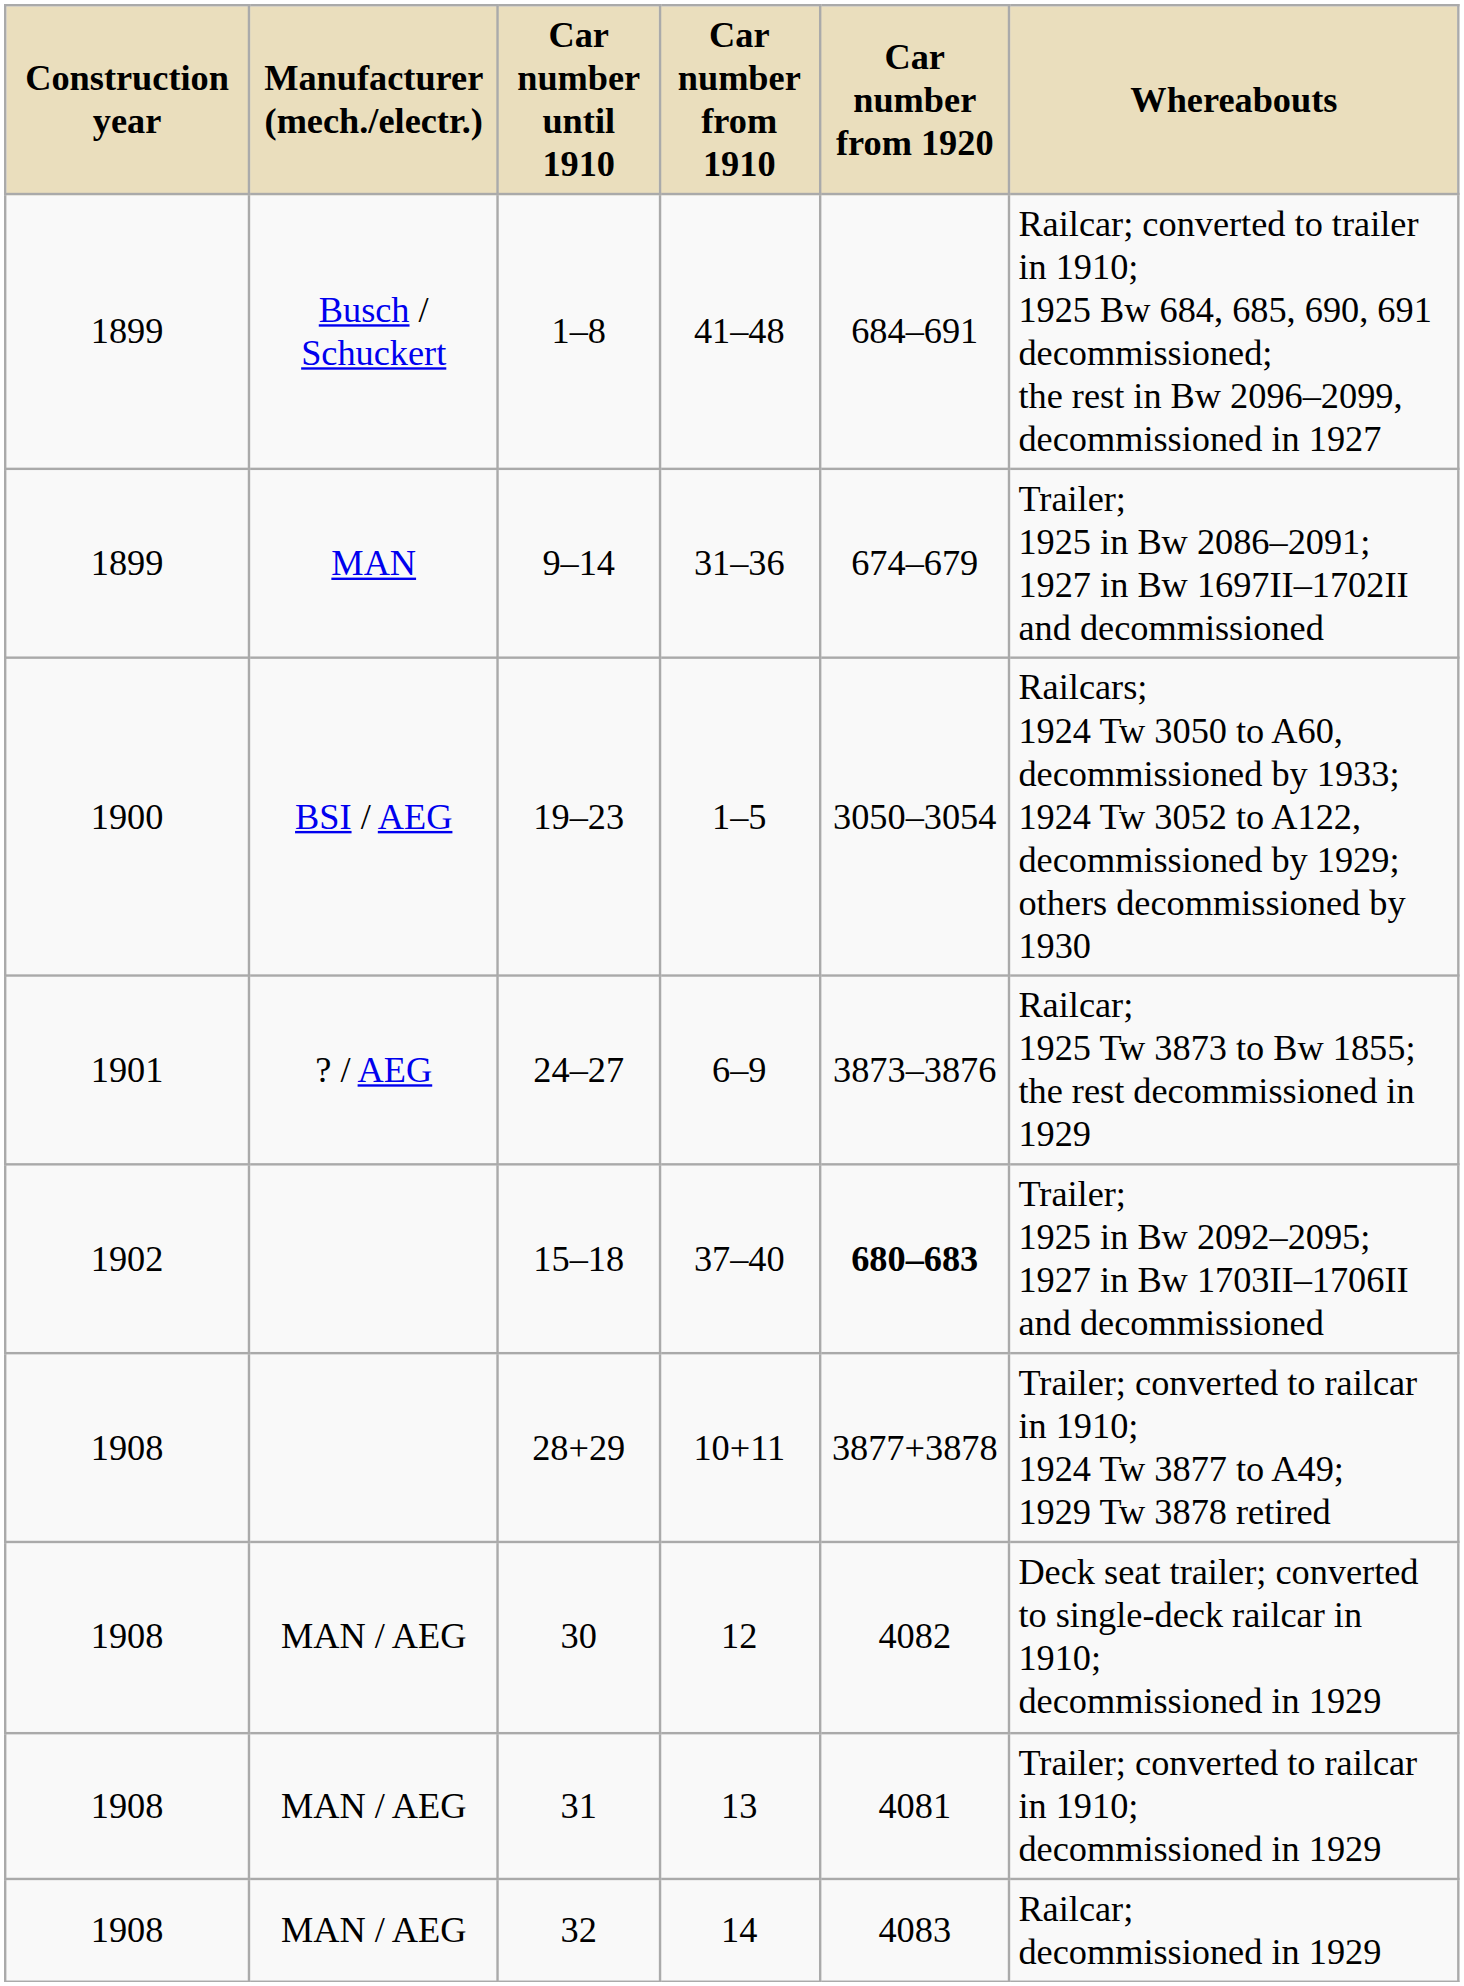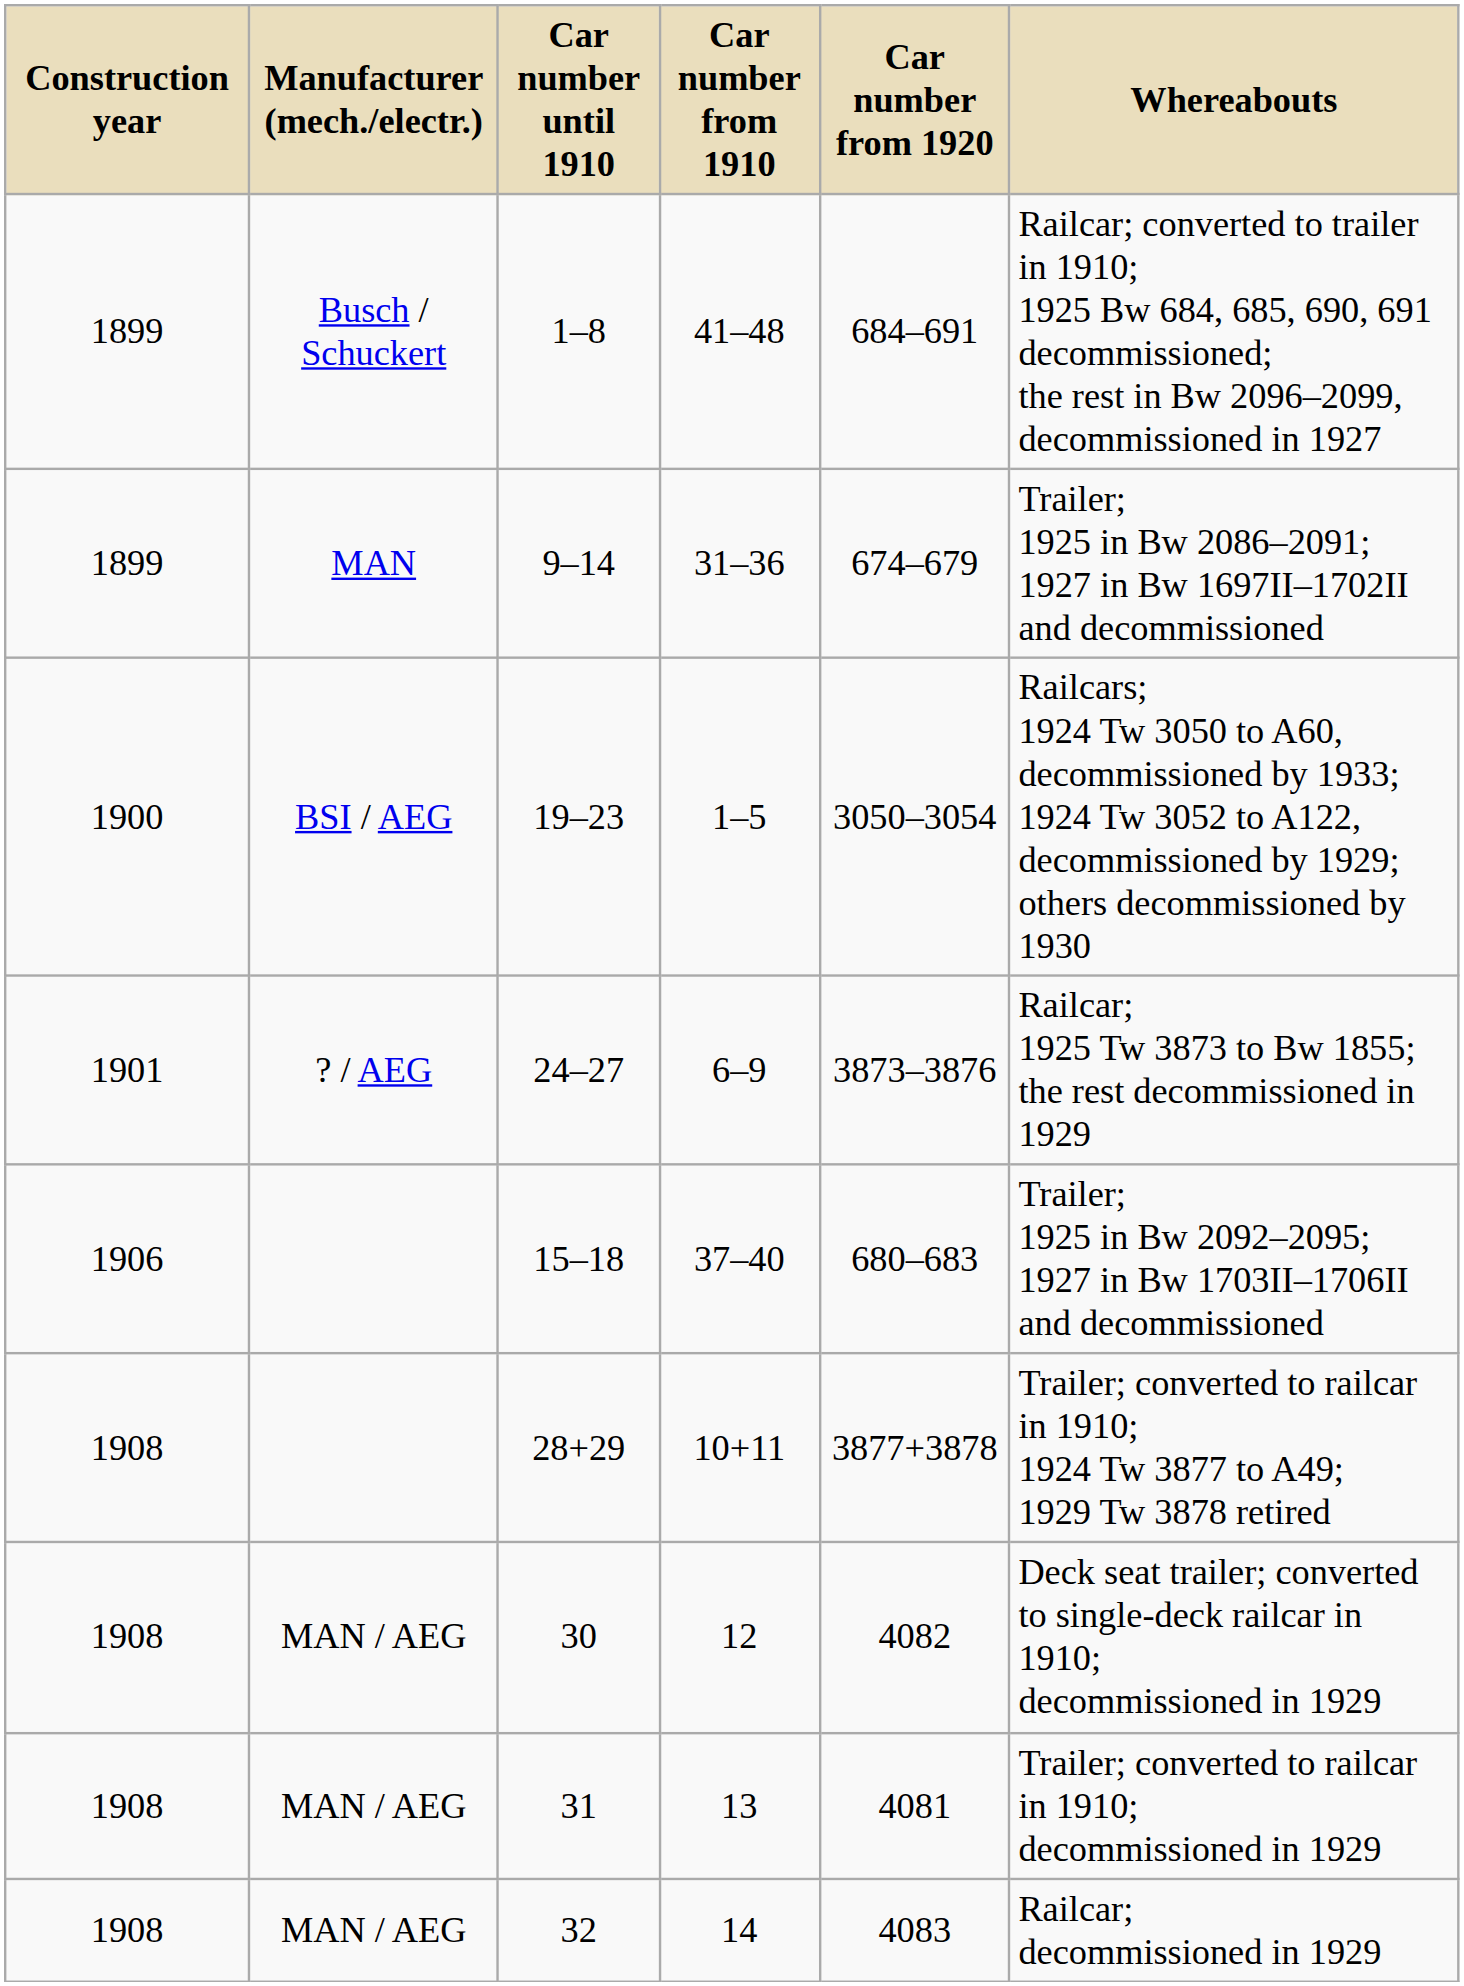 <table class="wikitable" style="font-size:95%; text-align:center;">
 <tr>
 <th style="background:#EADEBD;">Construction year</th>
 <th style="background:#EADEBD;">Manufacturer<br>(mech./electr.)</th>
 <th style="background:#EADEBD;">Car number<br>until 1910</th>
 <th style="background:#EADEBD;">Car number<br>from 1910</th>
 <th style="background:#EADEBD;">Car number<br>from 1920</th>
 <th style="background:#EADEBD;">Whereabouts</th>
 </tr>
 <tr>
 <td>1899</td>
 <td><a href='#'>Busch</a> / <a href='#'>Schuckert</a></td>
 <td>1–8</td>
 <td>41–48</td>
 <td>684–691</td>
 <td style="text-align:left;">Railcar; converted to trailer in 1910;<br>1925 Bw 684, 685, 690, 691 decommissioned;<br>the rest in Bw 2096–2099, decommissioned in 1927</td>
 </tr>
 <tr>
 <td>1899</td>
 <td><a href='#'>MAN</a></td>
 <td>9–14</td>
 <td>31–36</td>
 <td>674–679</td>
 <td style="text-align:left;">Trailer;<br>1925 in Bw 2086–2091;<br>1927 in Bw 1697II–1702II and decommissioned</td>
 </tr>
 <tr>
 <td>1900</td>
 <td><a href='#'>BSI</a> / <a href='#'>AEG</a></td>
 <td>19–23</td>
 <td>1–5</td>
 <td>3050–3054</td>
 <td style="text-align:left;">Railcars;<br>1924 Tw 3050 to A60, decommissioned by 1933;<br>1924 Tw 3052 to A122, decommissioned by 1929;<br>others decommissioned by 1930</td>
 </tr>
 <tr>
 <td>1901</td>
 <td>? / <a href='#'>AEG</a></td>
 <td>24–27</td>
 <td>6–9</td>
 <td>3873–3876</td>
 <td style="text-align:left;">Railcar;<br>1925 Tw 3873 to Bw 1855;<br>the rest decommissioned in 1929</td>
 </tr>
 <tr>
-<td>1902</td>
+<td>1906</td>
 <td></td>
 <td>15–18</td>
 <td>37–40</td>
-<td><strong>680–683</strong></td>
+<td>680–683</td>
 <td style="text-align:left;">Trailer;<br>1925 in Bw 2092–2095;<br>1927 in Bw 1703II–1706II and decommissioned</td>
 </tr>
 <tr>
 <td>1908</td>
 <td></td>
 <td>28+29</td>
 <td>10+11</td>
 <td>3877+3878</td>
 <td style="text-align:left;">Trailer; converted to railcar in 1910;<br>1924 Tw 3877 to A49;<br>1929 Tw 3878 retired</td>
 </tr>
 <tr>
 <td>1908</td>
 <td>MAN / AEG</td>
 <td>30</td>
 <td>12</td>
 <td>4082</td>
 <td style="text-align:left;">Deck seat trailer; converted to single-deck railcar in 1910;<br>decommissioned in 1929</td>
 </tr>
 <tr>
 <td>1908</td>
 <td>MAN / AEG</td>
 <td>31</td>
 <td>13</td>
 <td>4081</td>
 <td style="text-align:left;">Trailer; converted to railcar in 1910;<br>decommissioned in 1929</td>
 </tr>
 <tr>
 <td>1908</td>
 <td>MAN / AEG</td>
 <td>32</td>
 <td>14</td>
 <td>4083</td>
 <td style="text-align:left;">Railcar;<br>decommissioned in 1929</td>
 </tr>
 </table>
